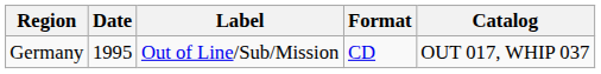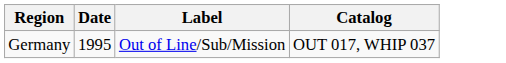 <table class="wikitable">
 <tr>
 <th>Region</th>
 <th>Date</th>
 <th>Label</th>
-<th>Format</th>
 <th>Catalog</th>
 </tr>
 <tr>
 <td>Germany</td>
 <td>1995</td>
 <td><a href='#'>Out of Line</a>/Sub/Mission</td>
-<td><a href='#'>CD</a></td>
 <td>OUT 017, WHIP 037</td>
 </tr>
 </table>
